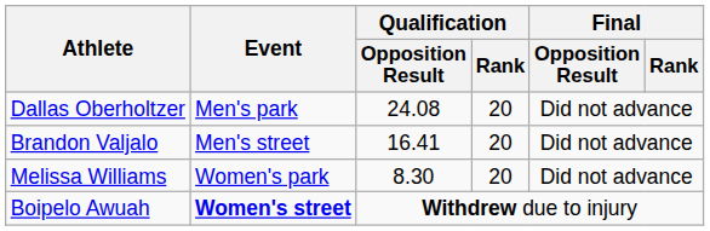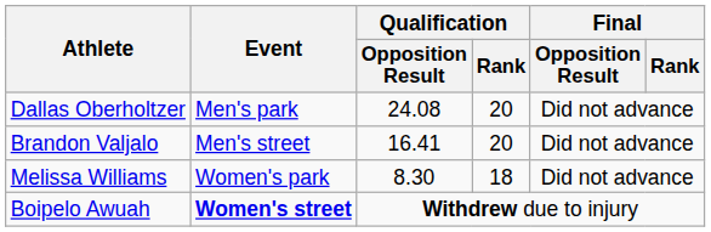 <table class="wikitable" style="font-size:90%">
 <tr>
 <th rowspan="2">Athlete</th>
 <th rowspan="2">Event</th>
 <th colspan="2">Qualification</th>
 <th colspan="2">Final</th>
 </tr>
 <tr style="font-size: 95%">
 <th>Opposition<br>Result</th>
 <th>Rank</th>
 <th>Opposition<br>Result</th>
 <th>Rank</th>
 </tr>
 <tr align=center>
 <td align=left><a href='#'>Dallas Oberholtzer</a></td>
 <td align=left><a href='#'>Men's park</a></td>
 <td>24.08</td>
 <td>20</td>
 <td colspan="2">Did not advance</td>
 </tr>
 <tr align=center>
 <td align=left><a href='#'>Brandon Valjalo</a></td>
 <td align=left><a href='#'>Men's street</a></td>
 <td>16.41</td>
 <td>20</td>
 <td colspan=2>Did not advance</td>
 </tr>
 <tr align=center>
 <td align=left><a href='#'>Melissa Williams</a></td>
 <td align=left><a href='#'>Women's park</a></td>
 <td>8.30</td>
-<td>20</td>
+<td>18</td>
 <td colspan="2">Did not advance</td>
 </tr>
 <tr align=center>
 <td align=left><a href='#'>Boipelo Awuah</a></td>
 <td align=left><strong><a href='#'>Women's street</a></strong></td>
 <td colspan=4><strong>Withdrew</strong> due to injury</td>
 </tr>
 </table>
